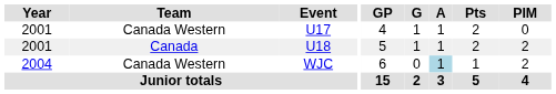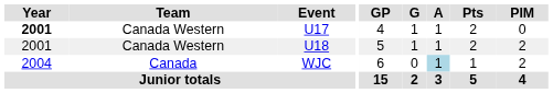 <table border="0" cellpadding="1" cellspacing="0" ID="Table3" style="text-align:center; width:40em">
 <tr ALIGN="center" bgcolor="#e0e0e0">
 <th>Year</th>
 <th>Team</th>
 <th>Event</th>
 <th rowspan="99" bgcolor="#ffffff"></th>
 <th>GP</th>
 <th>G</th>
 <th>A</th>
 <th>Pts</th>
 <th>PIM</th>
 </tr>
 <tr>
-<td>2001</td>
+<td><strong>2001</strong></td>
 <td>Canada Western</td>
 <td><a href='#'>U17</a></td>
 <td>4</td>
 <td>1</td>
 <td>1</td>
 <td>2</td>
 <td>0</td>
 </tr>
 <tr bgcolor="#f0f0f0">
 <td>2001</td>
-<td><a href='#'>Canada</a></td>
+<td>Canada Western</td>
 <td><a href='#'>U18</a></td>
 <td>5</td>
 <td>1</td>
 <td>1</td>
 <td>2</td>
 <td>2</td>
 </tr>
 <tr>
 <td><a href='#'>2004</a></td>
-<td>Canada Western</td>
+<td><a href='#'>Canada</a></td>
 <td><a href='#'>WJC</a></td>
 <td>6</td>
 <td>0</td>
 <td style="background: lightblue;">1</td>
 <td>1</td>
 <td>2</td>
 </tr>
 <tr bgcolor="#e0e0e0">
 <th colspan="3">Junior totals</th>
 <th>15</th>
 <th>2</th>
 <th>3</th>
 <th>5</th>
 <th>4</th>
 </tr>
 </table>
